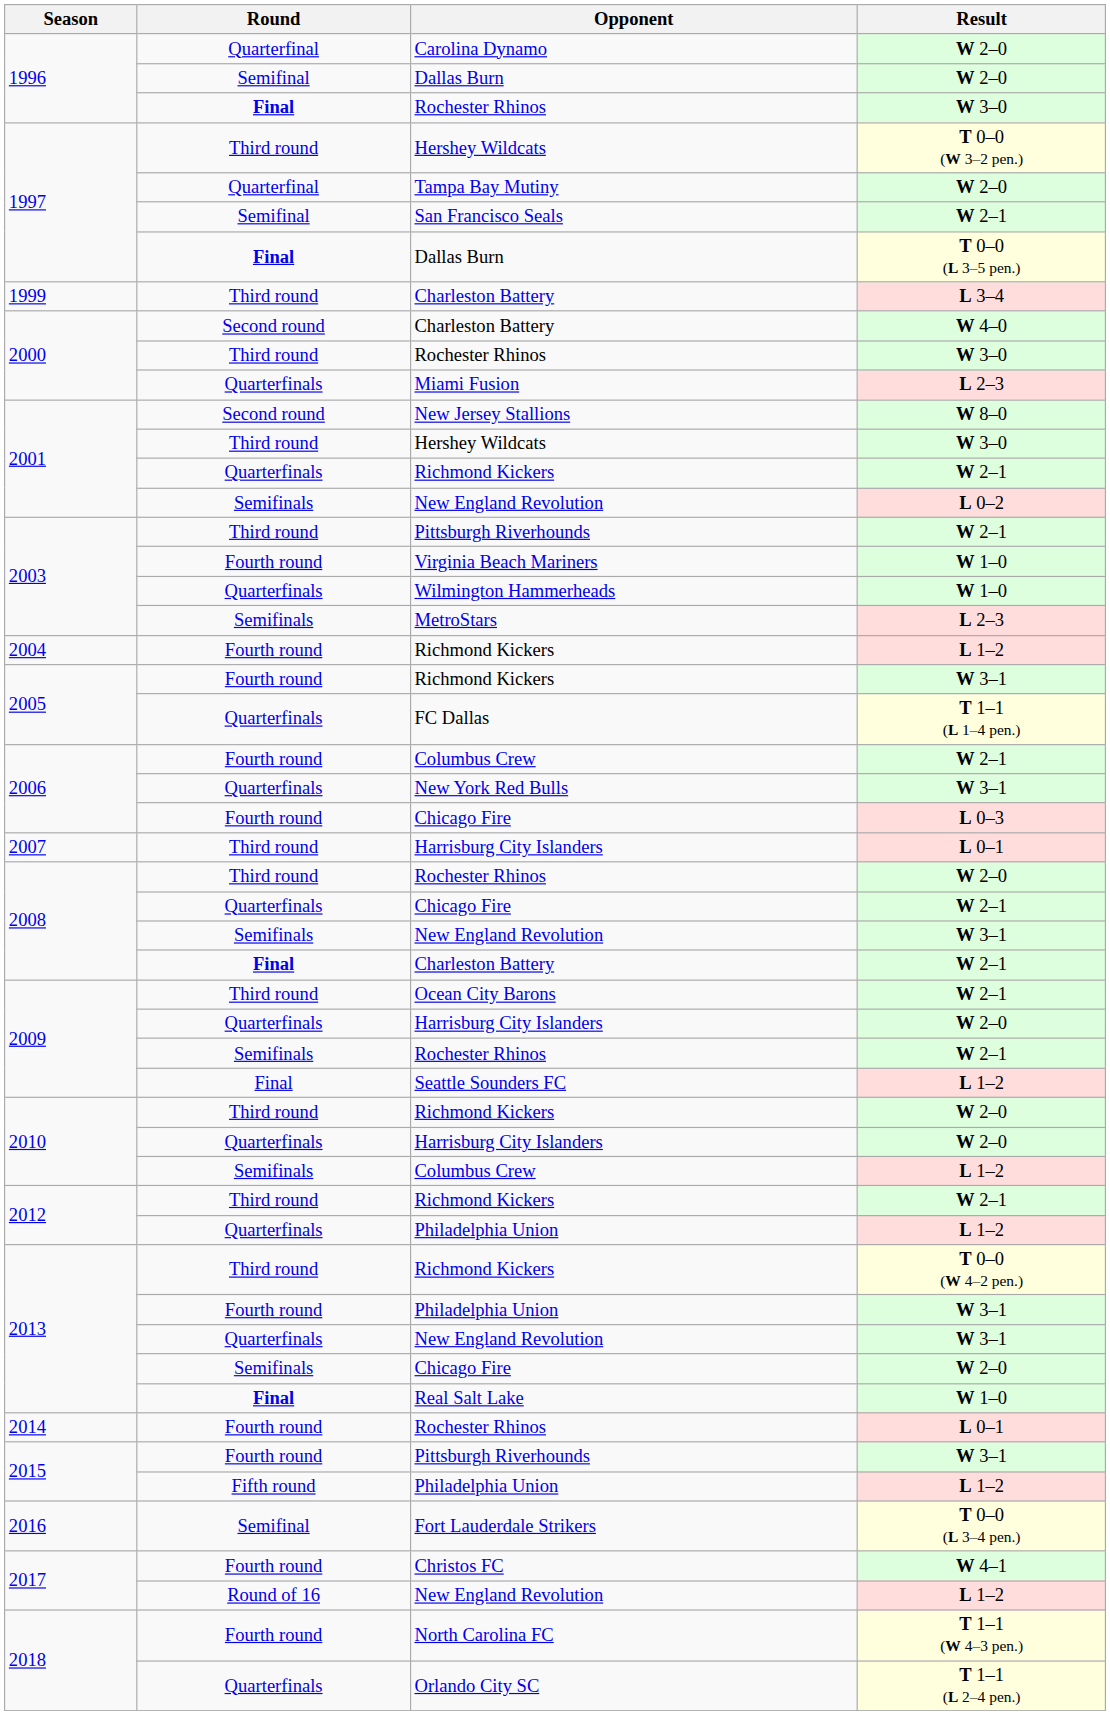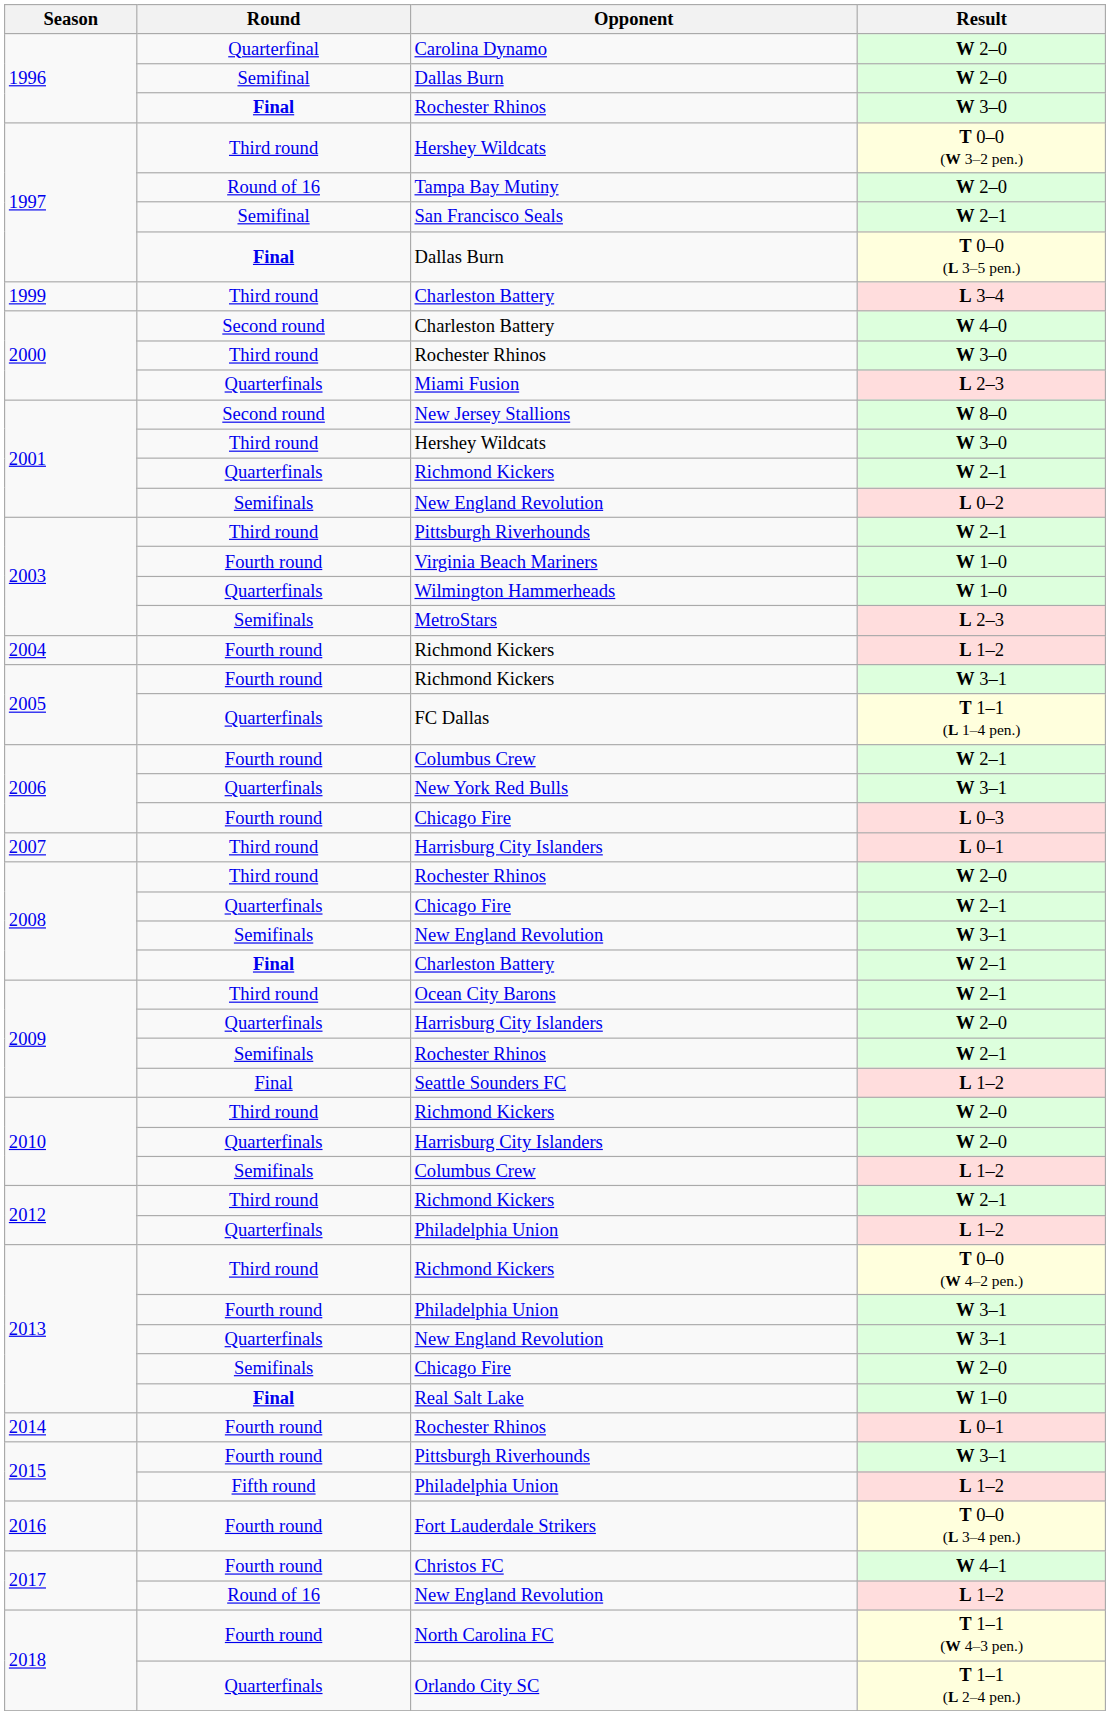 <table class="wikitable" width=60%>
 <tr>
 <th width=5%>Season</th>
 <th width=11%>Round</th>
 <th width=18%>Opponent</th>
 <th width=10%>Result</th>
 </tr>
 <tr>
 <td rowspan="3"><a href='#'>1996</a></td>
 <td align=center><a href='#'>Quarterfinal</a></td>
 <td><a href='#'>Carolina Dynamo</a></td>
 <td style="background:#dfd;" align=center><strong>W</strong> 2–0</td>
 </tr>
 <tr>
 <td align=center><a href='#'>Semifinal</a></td>
 <td><a href='#'>Dallas Burn</a></td>
 <td style="background:#dfd;" align=center><strong>W</strong> 2–0</td>
 </tr>
 <tr>
 <td align=center><strong><a href='#'>Final</a></strong></td>
 <td><a href='#'>Rochester Rhinos</a></td>
 <td style="background:#dfd;" align=center><strong>W</strong> 3–0</td>
 </tr>
 <tr>
 <td rowspan="4"><a href='#'>1997</a></td>
 <td align=center><a href='#'>Third round</a></td>
 <td><a href='#'>Hershey Wildcats</a></td>
 <td style="background:#ffd;" align=center><strong>T</strong> 0–0 <br><small>(<strong>W</strong> 3–2 pen.)</small></td>
 </tr>
 <tr>
-<td align=center><a href='#'>Quarterfinal</a></td>
+<td align=center><a href='#'>Round of 16</a></td>
 <td><a href='#'>Tampa Bay Mutiny</a></td>
 <td style="background:#dfd;" align=center><strong>W</strong> 2–0</td>
 </tr>
 <tr>
 <td align=center><a href='#'>Semifinal</a></td>
 <td><a href='#'>San Francisco Seals</a></td>
 <td style="background:#dfd;" align=center><strong>W</strong> 2–1</td>
 </tr>
 <tr>
 <td align=center><strong><a href='#'>Final</a></strong></td>
 <td>Dallas Burn</td>
 <td style="background:#ffd;" align=center><strong>T</strong> 0–0 <br><small>(<strong>L</strong> 3–5 pen.)</small></td>
 </tr>
 <tr>
 <td><a href='#'>1999</a></td>
 <td align=center><a href='#'>Third round</a></td>
 <td><a href='#'>Charleston Battery</a></td>
 <td style="background:#fdd;" align=center><strong>L</strong> 3–4</td>
 </tr>
 <tr>
 <td rowspan="3"><a href='#'>2000</a></td>
 <td align=center><a href='#'>Second round</a></td>
 <td>Charleston Battery</td>
 <td style="background:#dfd;" align=center><strong>W</strong> 4–0</td>
 </tr>
 <tr>
 <td align=center><a href='#'>Third round</a></td>
 <td>Rochester Rhinos</td>
 <td style="background:#dfd;" align=center><strong>W</strong> 3–0</td>
 </tr>
 <tr>
 <td align=center><a href='#'>Quarterfinals</a></td>
 <td><a href='#'>Miami Fusion</a></td>
 <td style="background:#fdd;" align=center><strong>L</strong> 2–3</td>
 </tr>
 <tr>
 <td rowspan="4"><a href='#'>2001</a></td>
 <td align=center><a href='#'>Second round</a></td>
 <td><a href='#'>New Jersey Stallions</a></td>
 <td style="background:#dfd;" align=center><strong>W</strong> 8–0</td>
 </tr>
 <tr>
 <td align=center><a href='#'>Third round</a></td>
 <td>Hershey Wildcats</td>
 <td style="background:#dfd;" align=center><strong>W</strong> 3–0</td>
 </tr>
 <tr>
 <td align=center><a href='#'>Quarterfinals</a></td>
 <td><a href='#'>Richmond Kickers</a></td>
 <td style="background:#dfd;" align=center><strong>W</strong> 2–1</td>
 </tr>
 <tr>
 <td align=center><a href='#'>Semifinals</a></td>
 <td><a href='#'>New England Revolution</a></td>
 <td style="background:#fdd;" align=center><strong>L</strong> 0–2</td>
 </tr>
 <tr>
 <td rowspan="4"><a href='#'>2003</a></td>
 <td align=center><a href='#'>Third round</a></td>
 <td><a href='#'>Pittsburgh Riverhounds</a></td>
 <td style="background:#dfd;" align=center><strong>W</strong> 2–1</td>
 </tr>
 <tr>
 <td align=center><a href='#'>Fourth round</a></td>
 <td><a href='#'>Virginia Beach Mariners</a></td>
 <td style="background:#dfd;" align=center><strong>W</strong> 1–0 </td>
 </tr>
 <tr>
 <td align=center><a href='#'>Quarterfinals</a></td>
 <td><a href='#'>Wilmington Hammerheads</a></td>
 <td style="background:#dfd;" align=center><strong>W</strong> 1–0</td>
 </tr>
 <tr>
 <td align=center><a href='#'>Semifinals</a></td>
 <td><a href='#'>MetroStars</a></td>
 <td style="background:#fdd;" align=center><strong>L</strong> 2–3</td>
 </tr>
 <tr>
 <td><a href='#'>2004</a></td>
 <td align=center><a href='#'>Fourth round</a></td>
 <td>Richmond Kickers</td>
 <td style="background:#fdd;" align=center><strong>L</strong> 1–2</td>
 </tr>
 <tr>
 <td rowspan="2"><a href='#'>2005</a></td>
 <td align=center><a href='#'>Fourth round</a></td>
 <td>Richmond Kickers</td>
 <td style="background:#dfd;" align=center><strong>W</strong> 3–1</td>
 </tr>
 <tr>
 <td align=center><a href='#'>Quarterfinals</a></td>
 <td>FC Dallas</td>
 <td style="background:#ffd;" align=center><strong>T</strong> 1–1 <br><small>(<strong>L</strong> 1–4 pen.)</small></td>
 </tr>
 <tr>
 <td rowspan="3"><a href='#'>2006</a></td>
 <td align=center><a href='#'>Fourth round</a></td>
 <td><a href='#'>Columbus Crew</a></td>
 <td style="background:#dfd;" align=center><strong>W</strong> 2–1 </td>
 </tr>
 <tr>
 <td align=center><a href='#'>Quarterfinals</a></td>
 <td><a href='#'>New York Red Bulls</a></td>
 <td style="background:#dfd;" align=center><strong>W</strong> 3–1</td>
 </tr>
 <tr>
 <td align=center><a href='#'>Fourth round</a></td>
 <td><a href='#'>Chicago Fire</a></td>
 <td style="background:#fdd;" align=center><strong>L</strong> 0–3</td>
 </tr>
 <tr>
 <td><a href='#'>2007</a></td>
 <td align=center><a href='#'>Third round</a></td>
 <td><a href='#'>Harrisburg City Islanders</a></td>
 <td style="background:#fdd;" align=center><strong>L</strong> 0–1</td>
 </tr>
 <tr>
 <td rowspan="4"><a href='#'>2008</a></td>
 <td align=center><a href='#'>Third round</a></td>
 <td><a href='#'>Rochester Rhinos</a></td>
 <td style="background:#dfd;" align=center><strong>W</strong> 2–0</td>
 </tr>
 <tr>
 <td align=center><a href='#'>Quarterfinals</a></td>
 <td><a href='#'>Chicago Fire</a></td>
 <td style="background:#dfd;" align=center><strong>W</strong> 2–1 </td>
 </tr>
 <tr>
 <td align=center><a href='#'>Semifinals</a></td>
 <td><a href='#'>New England Revolution</a></td>
 <td style="background:#dfd;" align=center><strong>W</strong> 3–1</td>
 </tr>
 <tr>
 <td align=center><strong><a href='#'>Final</a></strong></td>
 <td><a href='#'>Charleston Battery</a></td>
 <td style="background:#dfd;" align=center><strong>W</strong> 2–1</td>
 </tr>
 <tr>
 <td rowspan="4"><a href='#'>2009</a></td>
 <td align=center><a href='#'>Third round</a></td>
 <td><a href='#'>Ocean City Barons</a></td>
 <td style="background:#dfd;" align=center><strong>W</strong> 2–1</td>
 </tr>
 <tr>
 <td align=center><a href='#'>Quarterfinals</a></td>
 <td><a href='#'>Harrisburg City Islanders</a></td>
 <td style="background:#dfd;" align=center><strong>W</strong> 2–0</td>
 </tr>
 <tr>
 <td align=center><a href='#'>Semifinals</a></td>
 <td><a href='#'>Rochester Rhinos</a></td>
 <td style="background:#dfd;" align=center><strong>W</strong> 2–1</td>
 </tr>
 <tr>
 <td align=center><a href='#'>Final</a></td>
 <td><a href='#'>Seattle Sounders FC</a></td>
 <td style="background:#fdd;" align=center><strong>L</strong> 1–2</td>
 </tr>
 <tr>
 <td rowspan="3"><a href='#'>2010</a></td>
 <td align=center><a href='#'>Third round</a></td>
 <td><a href='#'>Richmond Kickers</a></td>
 <td style="background:#dfd;" align=center><strong>W</strong> 2–0</td>
 </tr>
 <tr>
 <td align=center><a href='#'>Quarterfinals</a></td>
 <td><a href='#'>Harrisburg City Islanders</a></td>
 <td style="background:#dfd;" align=center><strong>W</strong> 2–0</td>
 </tr>
 <tr>
 <td align=center><a href='#'>Semifinals</a></td>
 <td><a href='#'>Columbus Crew</a></td>
 <td style="background:#fdd;" align=center><strong>L</strong> 1–2 </td>
 </tr>
 <tr>
 <td rowspan="2"><a href='#'>2012</a></td>
 <td align=center><a href='#'>Third round</a></td>
 <td><a href='#'>Richmond Kickers</a></td>
 <td style="background:#dfd;" align=center><strong>W</strong> 2–1 </td>
 </tr>
 <tr>
 <td align=center><a href='#'>Quarterfinals</a></td>
 <td><a href='#'>Philadelphia Union</a></td>
 <td style="background:#fdd;" align=center><strong>L</strong> 1–2 </td>
 </tr>
 <tr>
 <td rowspan="5"><a href='#'>2013</a></td>
 <td align=center><a href='#'>Third round</a></td>
 <td><a href='#'>Richmond Kickers</a></td>
 <td style="background:#ffd;" align=center><strong>T</strong> 0–0 <br><small>(<strong>W</strong> 4–2 pen.)</small></td>
 </tr>
 <tr>
 <td align=center><a href='#'>Fourth round</a></td>
 <td><a href='#'>Philadelphia Union</a></td>
 <td style="background:#dfd;" align=center><strong>W</strong> 3–1</td>
 </tr>
 <tr>
 <td align=center><a href='#'>Quarterfinals</a></td>
 <td><a href='#'>New England Revolution</a></td>
 <td style="background:#dfd;" align=center><strong>W</strong> 3–1</td>
 </tr>
 <tr>
 <td align=center><a href='#'>Semifinals</a></td>
 <td><a href='#'>Chicago Fire</a></td>
 <td style="background:#dfd;" align=center><strong>W</strong> 2–0</td>
 </tr>
 <tr>
 <td align=center><strong><a href='#'>Final</a></strong></td>
 <td><a href='#'>Real Salt Lake</a></td>
 <td style="background:#dfd;" align=center><strong>W</strong> 1–0</td>
 </tr>
 <tr>
 <td><a href='#'>2014</a></td>
 <td align=center><a href='#'>Fourth round</a></td>
 <td><a href='#'>Rochester Rhinos</a></td>
 <td style="background:#fdd;" align=center><strong>L</strong> 0–1</td>
 </tr>
 <tr>
 <td rowspan="2"><a href='#'>2015</a></td>
 <td align=center><a href='#'>Fourth round</a></td>
 <td><a href='#'>Pittsburgh Riverhounds</a></td>
 <td style="background:#dfd;" align=center><strong>W</strong> 3–1 </td>
 </tr>
 <tr>
 <td align=center><a href='#'>Fifth round</a></td>
 <td><a href='#'>Philadelphia Union</a></td>
 <td style="background:#fdd;" align=center><strong>L</strong> 1–2</td>
 </tr>
 <tr>
 <td><a href='#'>2016</a></td>
-<td align=center><a href='#'>Semifinal</a></td>
+<td align=center><a href='#'>Fourth round</a></td>
 <td><a href='#'>Fort Lauderdale Strikers</a></td>
 <td style="background:#ffd;" align=center><strong>T</strong> 0–0 <br><small>(<strong>L</strong> 3–4 pen.)</small></td>
 </tr>
 <tr>
 <td rowspan="2"><a href='#'>2017</a></td>
 <td align=center><a href='#'>Fourth round</a></td>
 <td><a href='#'>Christos FC</a></td>
 <td style="background:#dfd;" align=center><strong>W</strong> 4–1</td>
 </tr>
 <tr>
 <td align=center><a href='#'>Round of 16</a></td>
 <td><a href='#'>New England Revolution</a></td>
 <td style="background:#fdd;" align=center><strong>L</strong> 1–2</td>
 </tr>
 <tr>
 <td rowspan="2"><a href='#'>2018</a></td>
 <td align=center><a href='#'>Fourth round</a></td>
 <td><a href='#'>North Carolina FC</a></td>
 <td style="background:#ffd;" align=center><strong>T</strong> 1–1 <br><small>(<strong>W</strong> 4–3 pen.)</small></td>
 </tr>
 <tr>
 <td align=center><a href='#'>Quarterfinals</a></td>
 <td><a href='#'>Orlando City SC</a></td>
 <td style="background:#ffd;" align=center><strong>T</strong> 1–1 <br><small>(<strong>L</strong> 2–4 pen.)</small></td>
 </tr>
 <tr>
 </tr>
 </table>
